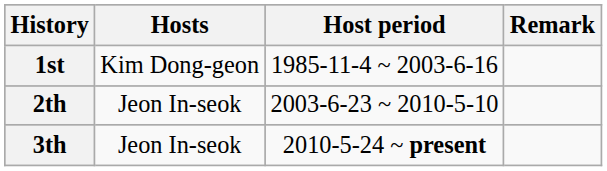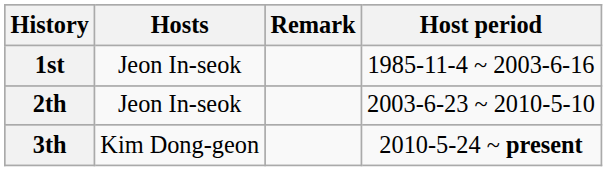 <table class="wikitable" style="text-align: center; font-size: 90%;">
 <tr>
 <th>History</th>
 <th>Hosts</th>
+<th>Remark</th>
 <th>Host period</th>
-<th>Remark</th>
 </tr>
 <tr>
 <th>1st</th>
-<td>Kim Dong-geon</td>
+<td>Jeon In-seok</td>
+<td></td>
 <td>1985-11-4 ~ 2003-6-16</td>
-<td></td>
 </tr>
 <tr>
 <th>2th</th>
 <td>Jeon In-seok</td>
+<td></td>
 <td>2003-6-23 ~ 2010-5-10</td>
-<td></td>
 </tr>
 <tr>
 <th>3th</th>
-<td>Jeon In-seok</td>
+<td>Kim Dong-geon</td>
+<td></td>
 <td>2010-5-24 ~ <strong>present</strong></td>
-<td></td>
 </tr>
 </table>
